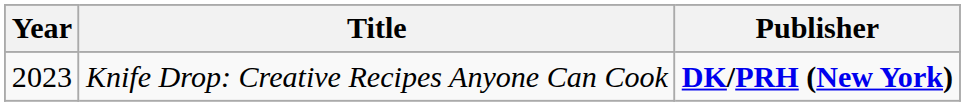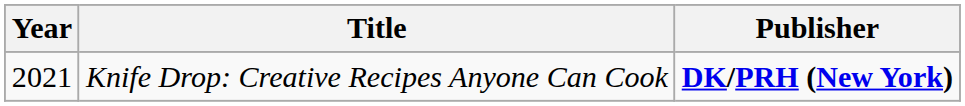 <table class="wikitable plainrowheaders">
 <tr>
 <th>Year</th>
 <th>Title</th>
 <th>Publisher</th>
 </tr>
 <tr>
-<td>2023</td>
+<td>2021</td>
 <td><em>Knife Drop: Creative Recipes Anyone Can Cook</em>      </td>
 <td><strong><a href='#'>DK</a>/<a href='#'>PRH</a> (<a href='#'>New York</a>)</strong></td>
 </tr>
 </table>
